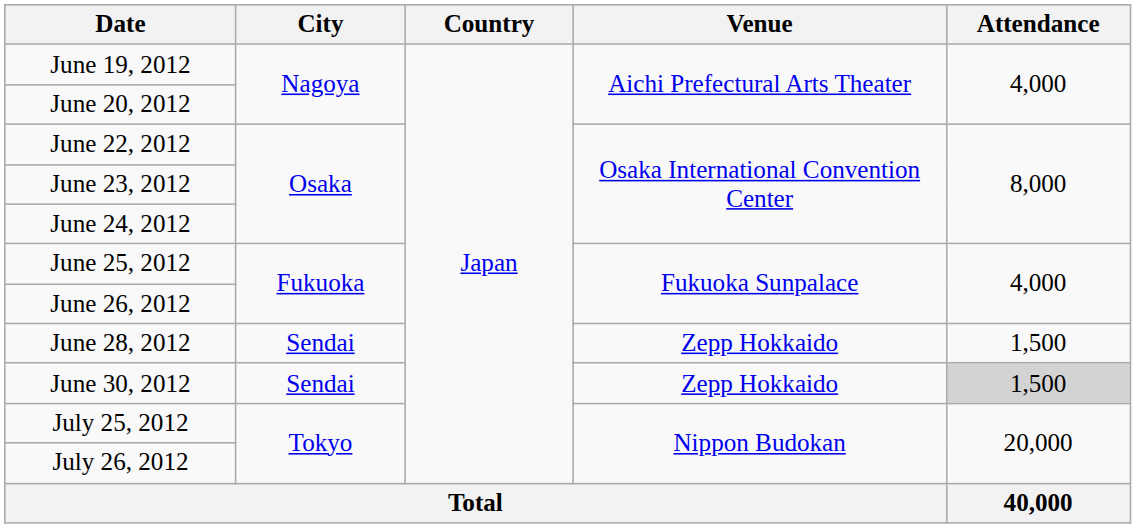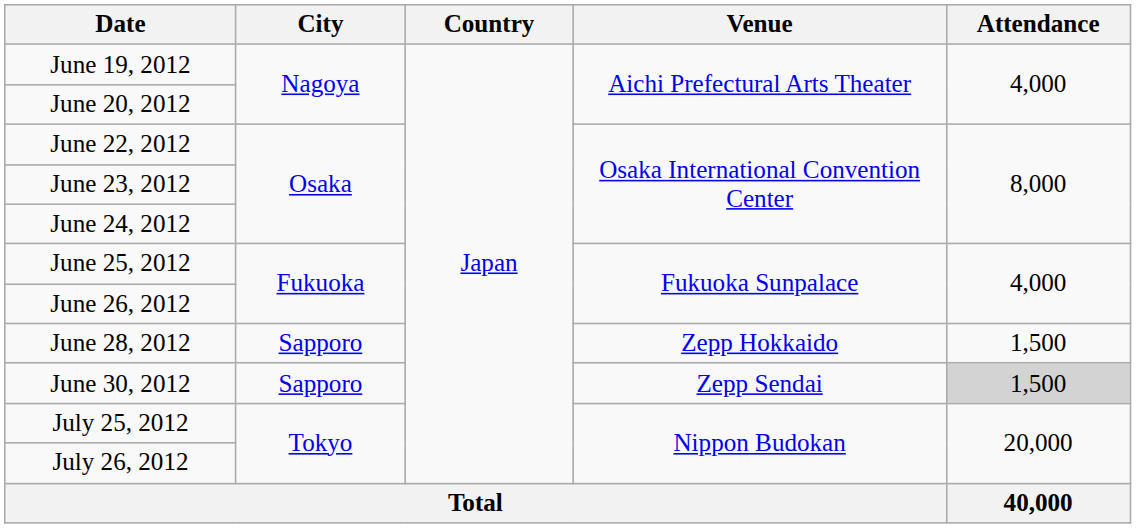 <table class="wikitable" style="text-align:center;">
 <tr>
 <th width="140">Date</th>
 <th width="100">City</th>
 <th width="100">Country</th>
 <th width="230">Venue</th>
 <th width="110">Attendance</th>
 </tr>
 <tr>
 <td>June 19, 2012</td>
 <td rowspan="2"><a href='#'>Nagoya</a></td>
 <td rowspan="11"><a href='#'>Japan</a></td>
 <td rowspan="2"><a href='#'>Aichi Prefectural Arts Theater</a></td>
 <td rowspan="2">4,000</td>
 </tr>
 <tr>
 <td>June 20, 2012</td>
 </tr>
 <tr>
 <td>June 22, 2012</td>
 <td rowspan="3"><a href='#'>Osaka</a></td>
 <td rowspan="3"><a href='#'>Osaka International Convention Center</a></td>
 <td rowspan="3">8,000</td>
 </tr>
 <tr>
 <td>June 23, 2012</td>
 </tr>
 <tr>
 <td>June 24, 2012</td>
 </tr>
 <tr>
 <td>June 25, 2012</td>
 <td rowspan="2"><a href='#'>Fukuoka</a></td>
 <td rowspan="2"><a href='#'>Fukuoka Sunpalace</a></td>
 <td rowspan="2">4,000</td>
 </tr>
 <tr>
 <td>June 26, 2012</td>
 </tr>
 <tr>
 <td>June 28, 2012</td>
-<td rowspan="1"><a href='#'>Sendai</a></td>
+<td rowspan="1"><a href='#'>Sapporo</a></td>
 <td rowspan="1"><a href='#'>Zepp Hokkaido</a></td>
 <td>1,500</td>
 </tr>
 <tr>
 <td>June 30, 2012</td>
-<td rowspan="1"><a href='#'>Sendai</a></td>
-<td rowspan="1"><a href='#'>Zepp Hokkaido</a></td>
+<td rowspan="1"><a href='#'>Sapporo</a></td>
+<td rowspan="1"><a href='#'>Zepp Sendai</a></td>
 <td style="background: lightgrey;">1,500</td>
 </tr>
 <tr>
 <td>July 25, 2012</td>
 <td rowspan="2"><a href='#'>Tokyo</a></td>
 <td rowspan="2"><a href='#'>Nippon Budokan</a></td>
 <td rowspan="2">20,000</td>
 </tr>
 <tr>
 <td>July 26, 2012</td>
 </tr>
 <tr>
 <th colspan="4">Total</th>
 <th>40,000</th>
 </tr>
 </table>
